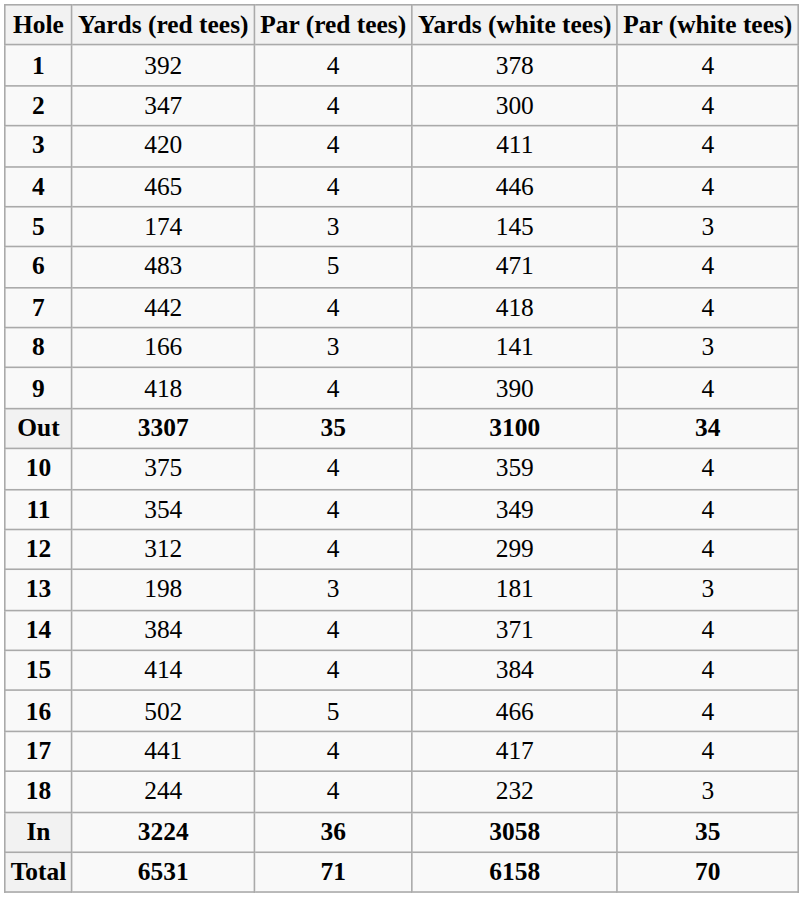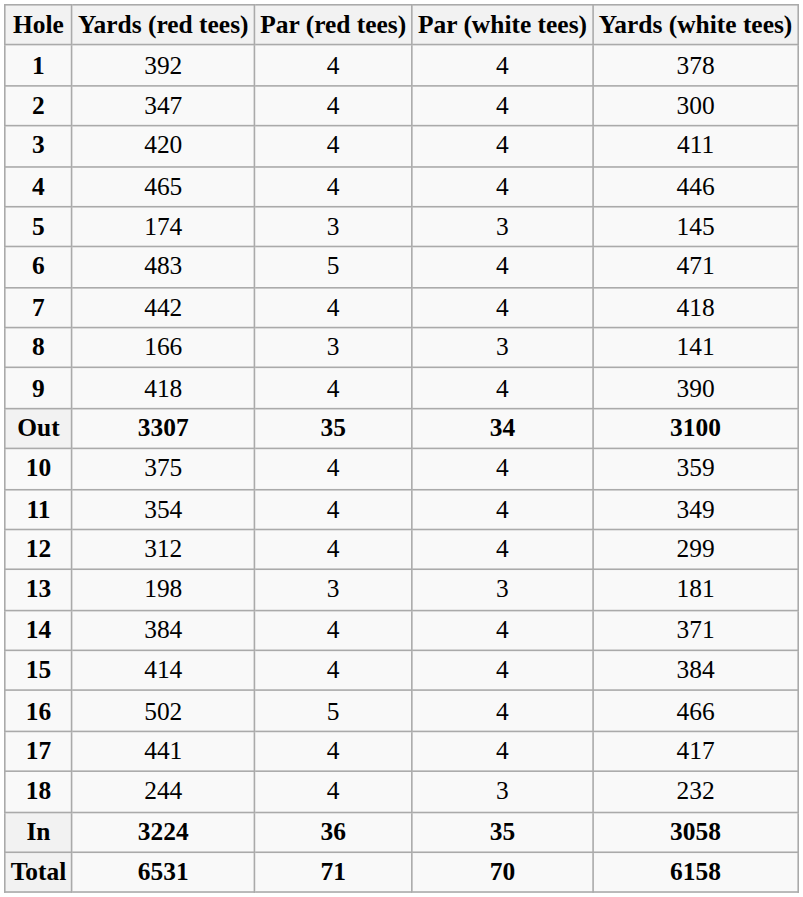 <table class="wikitable">
 <tr>
 <th !align="center">Hole</th>
 <th !align="center">Yards (red tees)</th>
 <th !align="center">Par (red tees)</th>
+<th !align="center">Par (white tees)</th>
 <th !align="center">Yards (white tees)</th>
-<th !align="center">Par (white tees)</th>
 </tr>
 <tr>
 <td align="center"><strong>1</strong></td>
 <td align="center">392</td>
 <td align="center">4</td>
+<td align="center">4</td>
 <td align="center">378</td>
-<td align="center">4</td>
 </tr>
 <tr>
 <td align="center"><strong>2</strong></td>
 <td align="center">347</td>
 <td align="center">4</td>
+<td align="center">4</td>
 <td align="center">300</td>
-<td align="center">4</td>
 </tr>
 <tr>
 <td align="center"><strong>3</strong></td>
 <td align="center">420</td>
 <td align="center">4</td>
+<td align="center">4</td>
 <td align="center">411</td>
-<td align="center">4</td>
 </tr>
 <tr>
 <td align="center"><strong>4</strong></td>
 <td align="center">465</td>
 <td align="center">4</td>
+<td align="center">4</td>
 <td align="center">446</td>
-<td align="center">4</td>
 </tr>
 <tr>
 <td align="center"><strong>5</strong></td>
 <td align="center">174</td>
 <td align="center">3</td>
+<td align="center">3</td>
 <td align="center">145</td>
-<td align="center">3</td>
 </tr>
 <tr>
 <td align="center"><strong>6</strong></td>
 <td align="center">483</td>
 <td align="center">5</td>
+<td align="center">4</td>
 <td align="center">471</td>
-<td align="center">4</td>
 </tr>
 <tr>
 <td align="center"><strong>7</strong></td>
 <td align="center">442</td>
 <td align="center">4</td>
+<td align="center">4</td>
 <td align="center">418</td>
-<td align="center">4</td>
 </tr>
 <tr>
 <td align="center"><strong>8</strong></td>
 <td align="center">166</td>
 <td align="center">3</td>
+<td align="center">3</td>
 <td align="center">141</td>
-<td align="center">3</td>
 </tr>
 <tr>
 <td align="center"><strong>9</strong></td>
 <td align="center">418</td>
 <td align="center">4</td>
+<td align="center">4</td>
 <td align="center">390</td>
-<td align="center">4</td>
 </tr>
 <tr>
 <th !align="center">Out</th>
 <td align="center"><strong>3307</strong></td>
 <td align="center"><strong>35</strong></td>
+<td align="center"><strong>34</strong></td>
 <td align="center"><strong>3100</strong></td>
-<td align="center"><strong>34</strong></td>
 </tr>
 <tr>
 <td align="center"><strong>10</strong></td>
 <td align="center">375</td>
 <td align="center">4</td>
+<td align="center">4</td>
 <td align="center">359</td>
-<td align="center">4</td>
 </tr>
 <tr>
 <td align="center"><strong>11</strong></td>
 <td align="center">354</td>
 <td align="center">4</td>
+<td align="center">4</td>
 <td align="center">349</td>
-<td align="center">4</td>
 </tr>
 <tr>
 <td align="center"><strong>12</strong></td>
 <td align="center">312</td>
 <td align="center">4</td>
+<td align="center">4</td>
 <td align="center">299</td>
-<td align="center">4</td>
 </tr>
 <tr>
 <td align="center"><strong>13</strong></td>
 <td align="center">198</td>
 <td align="center">3</td>
+<td align="center">3</td>
 <td align="center">181</td>
-<td align="center">3</td>
 </tr>
 <tr>
 <td align="center"><strong>14</strong></td>
 <td align="center">384</td>
 <td align="center">4</td>
+<td align="center">4</td>
 <td align="center">371</td>
-<td align="center">4</td>
 </tr>
 <tr>
 <td align="center"><strong>15</strong></td>
 <td align="center">414</td>
 <td align="center">4</td>
+<td align="center">4</td>
 <td align="center">384</td>
-<td align="center">4</td>
 </tr>
 <tr>
 <td align="center"><strong>16</strong></td>
 <td align="center">502</td>
 <td align="center">5</td>
+<td align="center">4</td>
 <td align="center">466</td>
-<td align="center">4</td>
 </tr>
 <tr>
 <td align="center"><strong>17</strong></td>
 <td align="center">441</td>
 <td align="center">4</td>
+<td align="center">4</td>
 <td align="center">417</td>
-<td align="center">4</td>
 </tr>
 <tr>
 <td align="center"><strong>18</strong></td>
 <td align="center">244</td>
 <td align="center">4</td>
+<td align="center">3</td>
 <td align="center">232</td>
-<td align="center">3</td>
 </tr>
 <tr>
 <th !align="center"><strong>In</strong></th>
 <td align="center"><strong>3224</strong></td>
 <td align="center"><strong>36</strong></td>
+<td align="center"><strong>35</strong></td>
 <td align="center"><strong>3058</strong></td>
-<td align="center"><strong>35</strong></td>
 </tr>
 <tr>
 <th !align="center"><strong>Total</strong></th>
 <td align="center"><strong>6531</strong></td>
 <td align="center"><strong>71</strong></td>
+<td align="center"><strong>70</strong></td>
 <td align="center"><strong>6158</strong></td>
-<td align="center"><strong>70</strong></td>
 </tr>
 </table>
